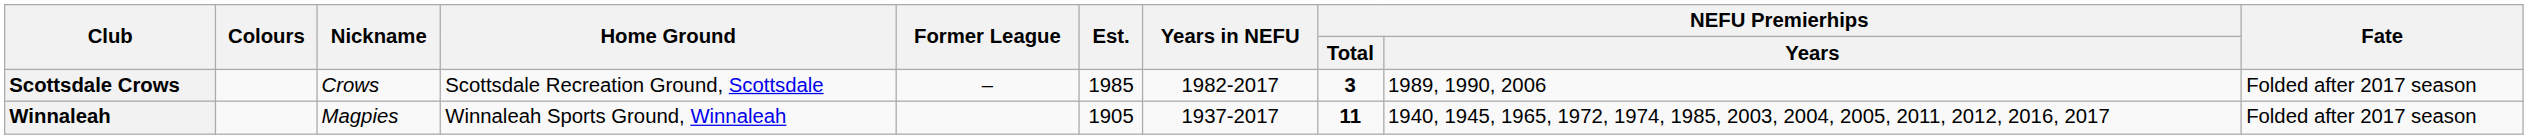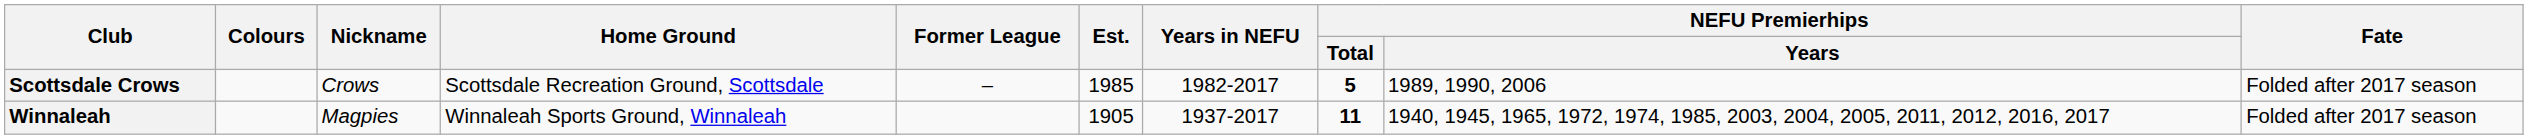 <table class="wikitable sortable" style="text-align:center; width:100%">
 <tr>
 <th rowspan="2">Club</th>
 <th rowspan="2">Colours</th>
 <th rowspan="2">Nickname</th>
 <th rowspan="2">Home Ground</th>
 <th rowspan="2">Former League</th>
 <th rowspan="2">Est.</th>
 <th rowspan="2">Years in NEFU</th>
 <th colspan="2">NEFU Premierhips</th>
 <th rowspan="2">Fate</th>
 </tr>
 <tr>
 <th>Total</th>
 <th>Years</th>
 </tr>
 <tr>
 <th style="text-align:left">Scottsdale Crows</th>
 <td></td>
 <td align="left"><em>Crows</em></td>
 <td align="left">Scottsdale Recreation Ground, <a href='#'>Scottsdale</a></td>
 <td>–</td>
 <td>1985</td>
 <td>1982-2017</td>
-<td align="center"><strong>3</strong></td>
+<td align="center"><strong>5</strong></td>
 <td align="left">1989, 1990, 2006</td>
 <td align="left">Folded after 2017 season</td>
 </tr>
 <tr>
 <th style="text-align:left">Winnaleah</th>
 <td></td>
 <td align="left"><em>Magpies</em></td>
 <td align="left">Winnaleah Sports Ground, <a href='#'>Winnaleah</a></td>
 <td></td>
 <td>1905</td>
 <td>1937-2017</td>
 <td align="center"><strong>11</strong></td>
 <td align="left">1940, 1945, 1965, 1972, 1974, 1985, 2003, 2004, 2005, 2011, 2012, 2016, 2017</td>
 <td align="left">Folded after 2017 season</td>
 </tr>
 </table>
